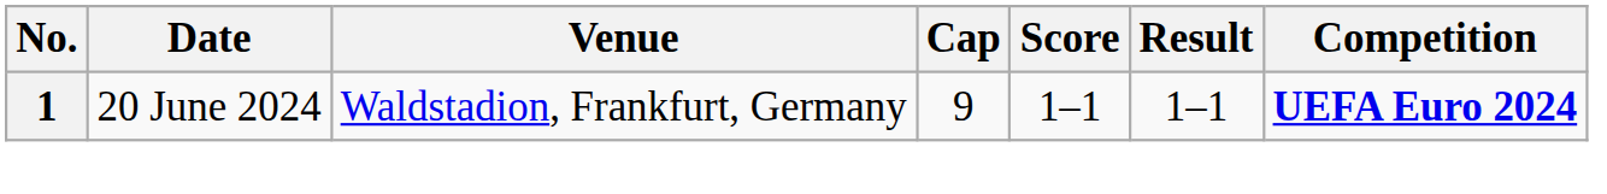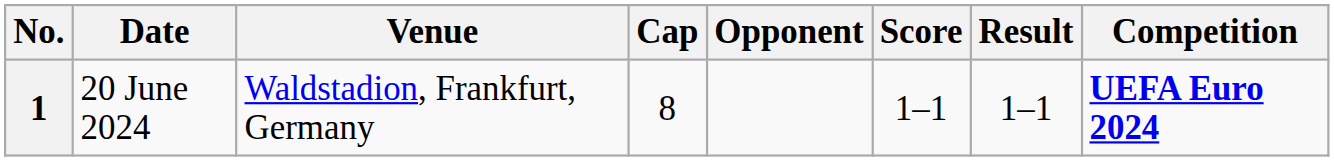 <table class="wikitable">
 <tr>
 <th scope="col">No.</th>
 <th scope="col">Date</th>
 <th scope="col">Venue</th>
 <th scope="col">Cap</th>
+<th scope="col">Opponent</th>
 <th scope="col">Score</th>
 <th scope="col">Result</th>
 <th scope="col">Competition</th>
 </tr>
 <tr>
 <th scope=row style=text-align:center>1</th>
 <td>20 June 2024</td>
 <td><a href='#'>Waldstadion</a>, Frankfurt, Germany</td>
-<td align="center">9</td>
+<td align="center">8</td>
+<td></td>
 <td align="center">1–1</td>
 <td align="center">1–1</td>
 <td><strong><a href='#'>UEFA Euro 2024</a></strong></td>
 </tr>
 </table>
